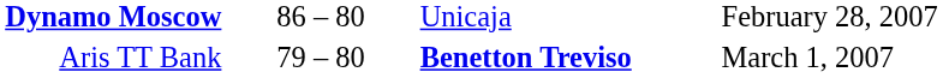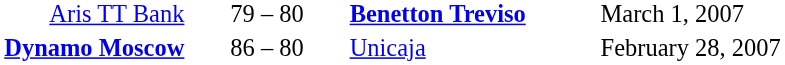 <table style="text-align:center">
 <tr>
 <th width=160></th>
 <th width=100></th>
 <th width=160></th>
 <th width=200></th>
 </tr>
 <tr>
+<td align=right><a href='#'>Aris TT Bank</a> </td>
+<td>79 – 80</td>
+<td align=left> <strong><a href='#'>Benetton Treviso</a></strong></td>
+<td align=left>March 1, 2007</td>
+</tr>
+<tr>
 <td align=right><strong><a href='#'>Dynamo Moscow</a></strong> </td>
 <td>86 – 80</td>
 <td align=left> <a href='#'>Unicaja</a></td>
 <td align=left>February 28, 2007</td>
 </tr>
-<tr>
-<td align=right><a href='#'>Aris TT Bank</a> </td>
-<td>79 – 80</td>
-<td align=left> <strong><a href='#'>Benetton Treviso</a></strong></td>
-<td align=left>March 1, 2007</td>
-</tr>
 </table>
